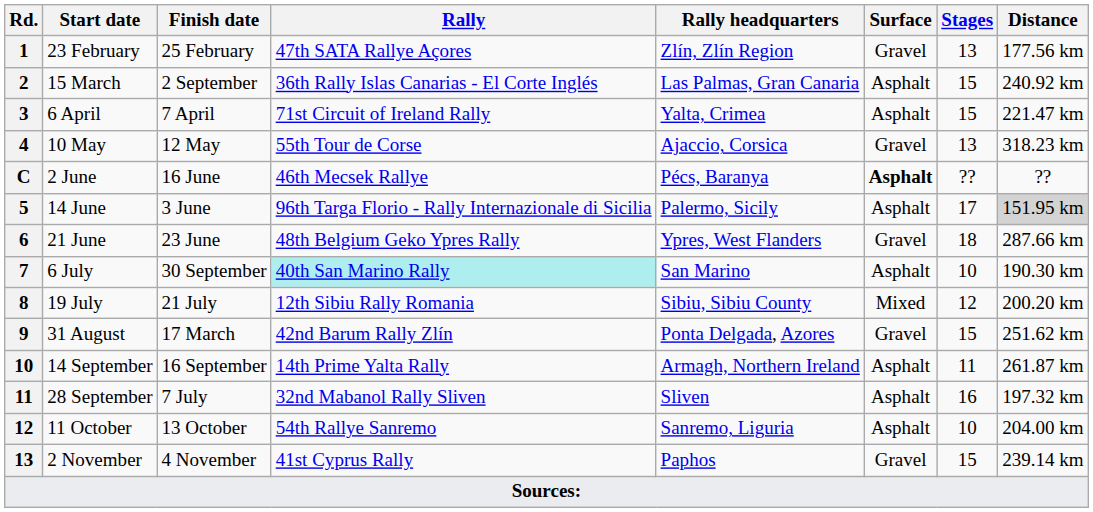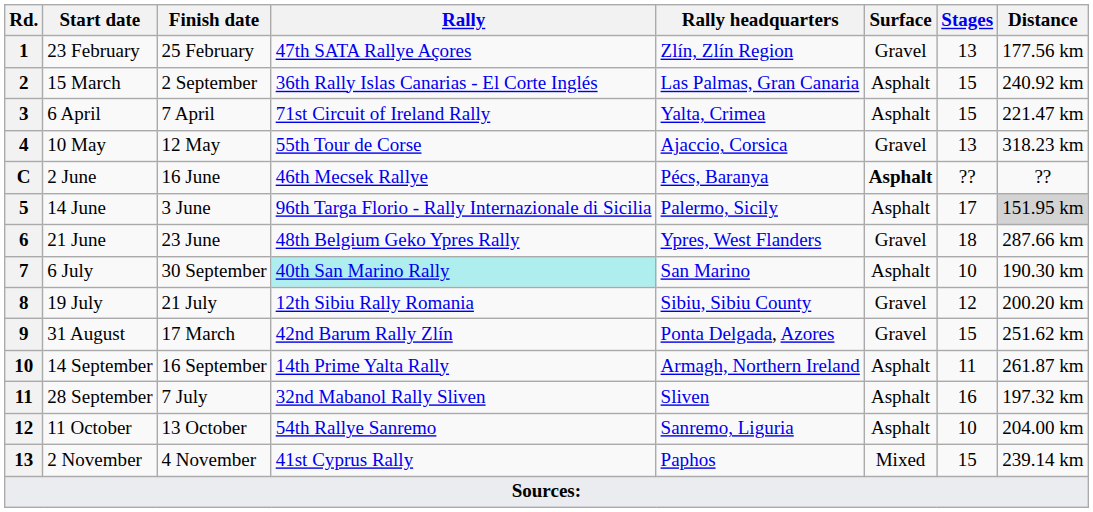 <table class="wikitable" style="font-size: 85%;">
 <tr>
 <th>Rd.</th>
 <th>Start date</th>
 <th>Finish date</th>
 <th><a href='#'>Rally</a></th>
 <th>Rally headquarters</th>
 <th>Surface</th>
 <th><a href='#'>Stages</a></th>
 <th>Distance</th>
 </tr>
 <tr>
 <th>1</th>
 <td>23 February</td>
 <td>25 February</td>
 <td> <a href='#'>47th SATA Rallye Açores</a></td>
 <td><a href='#'>Zlín, Zlín Region</a></td>
 <td align=center>Gravel</td>
 <td align=center>13</td>
 <td align=center>177.56 km</td>
 </tr>
 <tr>
 <th>2</th>
 <td>15 March</td>
 <td>2 September</td>
 <td> <a href='#'>36th Rally Islas Canarias - El Corte Inglés</a></td>
 <td><a href='#'>Las Palmas, Gran Canaria</a></td>
 <td align=center>Asphalt</td>
 <td align=center>15</td>
 <td align=center>240.92 km</td>
 </tr>
 <tr>
 <th>3</th>
 <td>6 April</td>
 <td>7 April</td>
 <td> <a href='#'>71st Circuit of Ireland Rally</a></td>
 <td><a href='#'>Yalta, Crimea</a></td>
 <td align=center>Asphalt</td>
 <td align=center>15</td>
 <td align=center>221.47 km</td>
 </tr>
 <tr>
 <th>4</th>
 <td>10 May</td>
 <td>12 May</td>
 <td> <a href='#'>55th Tour de Corse</a></td>
 <td><a href='#'>Ajaccio, Corsica</a></td>
 <td align="center">Gravel</td>
 <td align="center">13</td>
 <td align="center">318.23 km</td>
 </tr>
 <tr>
 <th>C</th>
 <td>2 June</td>
 <td>16 June</td>
 <td> <a href='#'>46th Mecsek Rallye</a></td>
 <td><a href='#'>Pécs, Baranya</a></td>
 <td align="center"><strong>Asphalt</strong></td>
 <td align="center">??</td>
 <td align="center">??</td>
 </tr>
 <tr>
 <th>5</th>
 <td>14 June</td>
 <td>3 June</td>
 <td> <a href='#'>96th Targa Florio - Rally Internazionale di Sicilia</a></td>
 <td><a href='#'>Palermo, Sicily</a></td>
 <td align="center">Asphalt</td>
 <td align="center">17</td>
 <td align="center" style="background: lightgrey;">151.95 km</td>
 </tr>
 <tr>
 <th>6</th>
 <td>21 June</td>
 <td>23 June</td>
 <td> <a href='#'>48th Belgium Geko Ypres Rally</a></td>
 <td><a href='#'>Ypres, West Flanders</a></td>
 <td align=center>Gravel</td>
 <td align="center">18</td>
 <td align="center">287.66 km</td>
 </tr>
 <tr>
 <th>7</th>
 <td>6 July</td>
 <td>30 September</td>
 <td style="background: paleturquoise;"> <a href='#'>40th San Marino Rally</a></td>
 <td><a href='#'>San Marino</a></td>
 <td align=center>Asphalt</td>
 <td align="center">10</td>
 <td align="center">190.30 km</td>
 </tr>
 <tr>
 <th>8</th>
 <td>19 July</td>
 <td>21 July</td>
 <td> <a href='#'>12th Sibiu Rally Romania</a></td>
 <td><a href='#'>Sibiu, Sibiu County</a></td>
-<td align="center">Mixed</td>
+<td align="center">Gravel</td>
 <td align="center">12</td>
 <td align="center">200.20 km</td>
 </tr>
 <tr>
 <th>9</th>
 <td>31 August</td>
 <td>17 March</td>
 <td> <a href='#'>42nd Barum Rally Zlín</a></td>
 <td><a href='#'>Ponta Delgada</a>, <a href='#'>Azores</a></td>
 <td align="center">Gravel</td>
 <td align="center">15</td>
 <td align="center">251.62 km</td>
 </tr>
 <tr>
 <th>10</th>
 <td>14 September</td>
 <td>16 September</td>
 <td> <a href='#'>14th Prime Yalta Rally</a></td>
 <td><a href='#'>Armagh, Northern Ireland</a></td>
 <td align="center">Asphalt</td>
 <td align="center">11</td>
 <td align="center">261.87 km</td>
 </tr>
 <tr>
 <th>11</th>
 <td>28 September</td>
 <td>7 July</td>
 <td> <a href='#'>32nd Mabanol Rally Sliven</a></td>
 <td><a href='#'>Sliven</a></td>
 <td align="center">Asphalt</td>
 <td align="center">16</td>
 <td align="center">197.32 km</td>
 </tr>
 <tr>
 <th>12</th>
 <td>11 October</td>
 <td>13 October</td>
 <td> <a href='#'>54th Rallye Sanremo</a></td>
 <td><a href='#'>Sanremo, Liguria</a></td>
 <td align="center">Asphalt</td>
 <td align="center">10</td>
 <td align="center">204.00 km</td>
 </tr>
 <tr>
 <th>13</th>
 <td>2 November</td>
 <td>4 November</td>
 <td> <a href='#'>41st Cyprus Rally</a></td>
 <td><a href='#'>Paphos</a></td>
-<td align="center">Gravel</td>
+<td align="center">Mixed</td>
 <td align="center">15</td>
 <td align="center">239.14 km</td>
 </tr>
 <tr>
 <td colspan="8" style="background-color:#EAECF0;text-align:center"><strong>Sources:</strong></td>
 </tr>
 </table>
